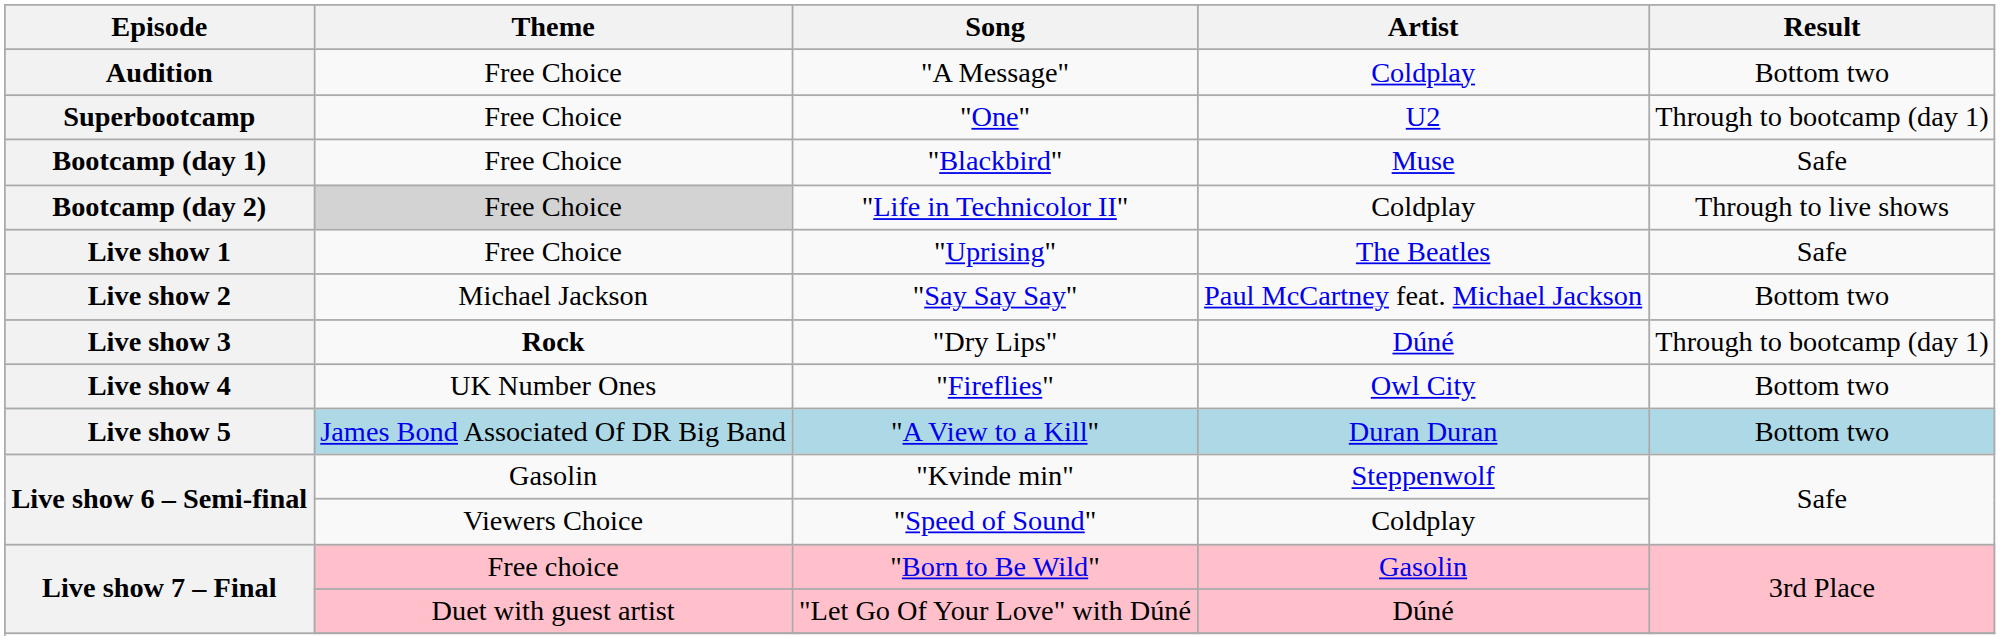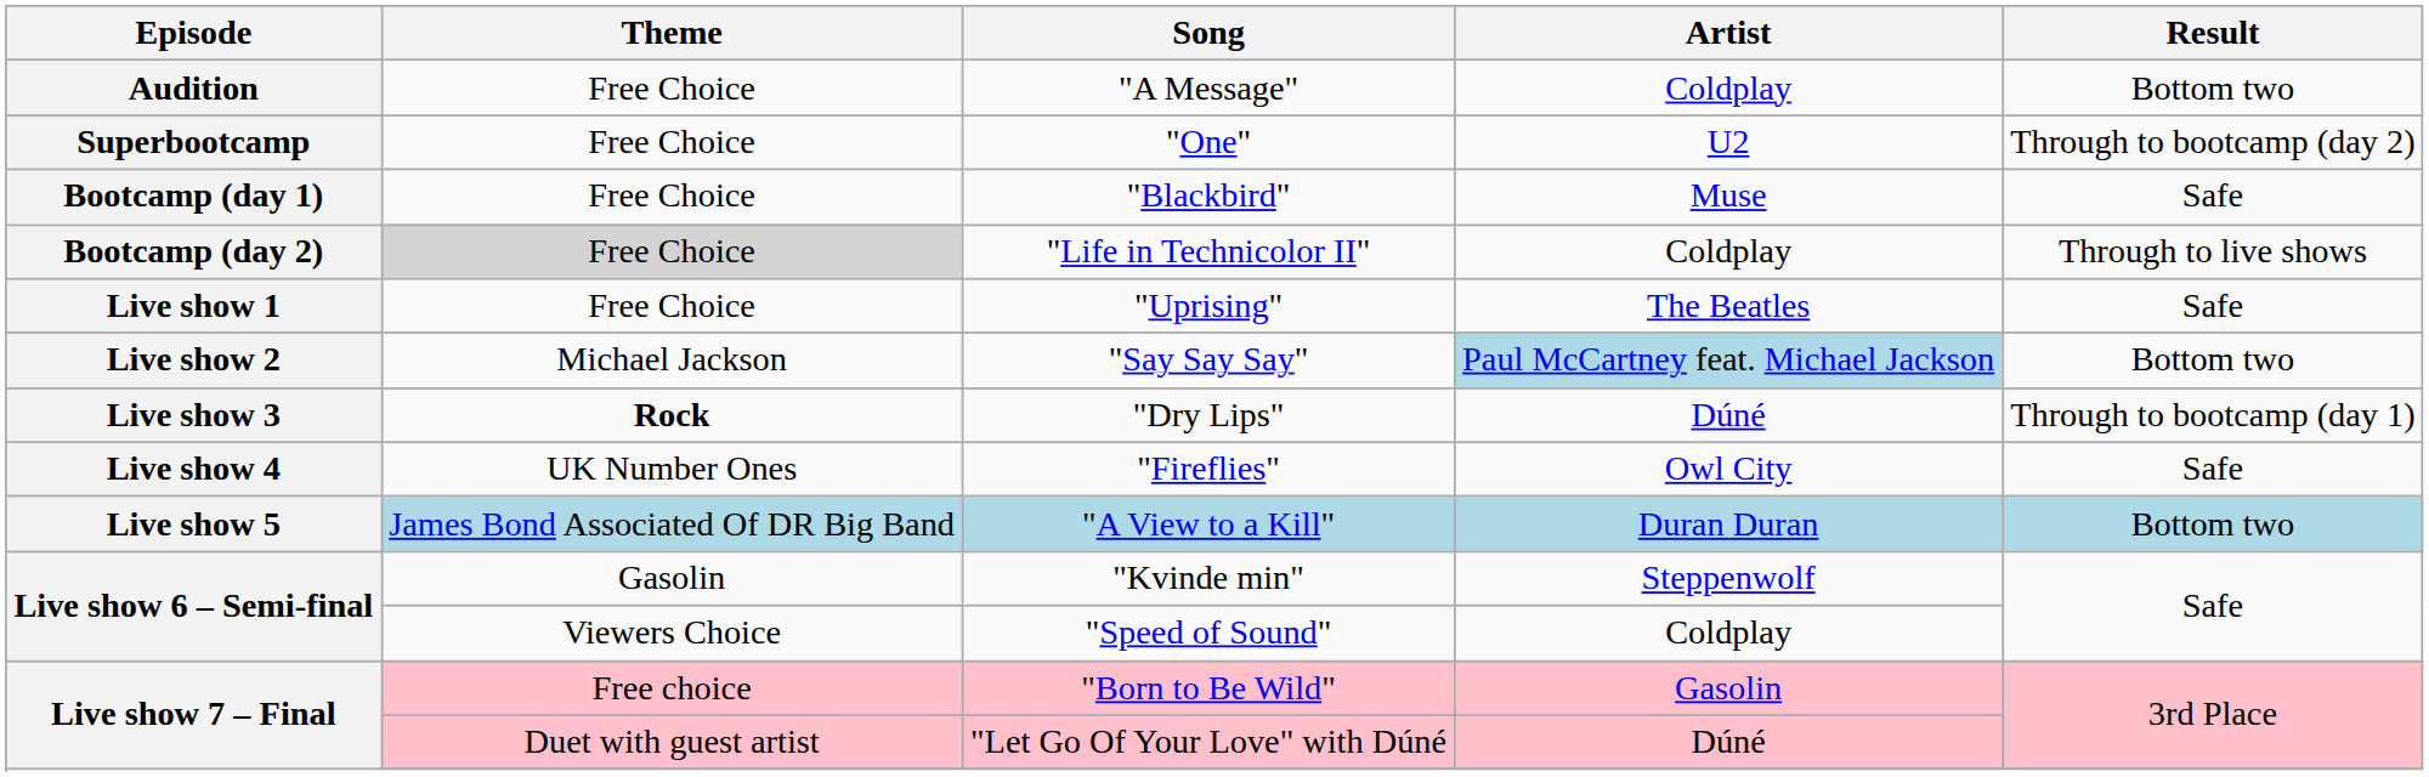 <table class="wikitable" style="text-align:center;">
 <tr>
 <th scope="col">Episode</th>
 <th scope="col">Theme</th>
 <th scope="col">Song</th>
 <th scope="col">Artist</th>
 <th scope="col">Result</th>
 </tr>
 <tr>
 <th scope="row">Audition</th>
 <td>Free Choice</td>
 <td>"A Message"</td>
 <td><a href='#'>Coldplay</a></td>
 <td>Bottom two</td>
 </tr>
 <tr>
 <th scope="row">Superbootcamp</th>
 <td>Free Choice</td>
 <td>"<a href='#'>One</a>"</td>
 <td><a href='#'>U2</a></td>
-<td>Through to bootcamp (day 1)</td>
+<td>Through to bootcamp (day 2)</td>
 </tr>
 <tr>
 <th scope="row">Bootcamp (day 1)</th>
 <td>Free Choice</td>
 <td>"<a href='#'>Blackbird</a>"</td>
 <td><a href='#'>Muse</a></td>
 <td>Safe</td>
 </tr>
 <tr>
 <th scope="row">Bootcamp (day 2)</th>
 <td style="background: lightgrey;">Free Choice</td>
 <td>"<a href='#'>Life in Technicolor II</a>"</td>
 <td>Coldplay</td>
 <td>Through to live shows</td>
 </tr>
 <tr>
 <th scope="row">Live show 1</th>
 <td>Free Choice</td>
 <td>"<a href='#'>Uprising</a>"</td>
 <td><a href='#'>The Beatles</a></td>
 <td>Safe</td>
 </tr>
 <tr>
 <th scope="row">Live show 2</th>
 <td>Michael Jackson</td>
 <td>"<a href='#'>Say Say Say</a>"</td>
-<td><a href='#'>Paul McCartney</a> feat. <a href='#'>Michael Jackson</a></td>
+<td style="background: lightblue;"><a href='#'>Paul McCartney</a> feat. <a href='#'>Michael Jackson</a></td>
 <td>Bottom two</td>
 </tr>
 <tr>
 <th scope="row">Live show 3</th>
 <td><strong>Rock</strong></td>
 <td>"Dry Lips"</td>
 <td><a href='#'>Dúné</a></td>
 <td>Through to bootcamp (day 1)</td>
 </tr>
 <tr>
 <th scope="row">Live show 4</th>
 <td>UK Number Ones</td>
 <td>"<a href='#'>Fireflies</a>"</td>
 <td><a href='#'>Owl City</a></td>
-<td>Bottom two</td>
+<td>Safe</td>
 </tr>
 <tr bgcolor=lightblue>
 <th scope="row">Live show 5</th>
 <td><a href='#'>James Bond</a> Associated Of DR Big Band</td>
 <td>"<a href='#'>A View to a Kill</a>"</td>
 <td><a href='#'>Duran Duran</a></td>
 <td>Bottom two</td>
 </tr>
 <tr>
 <th scope="row" rowspan="2">Live show 6 – Semi-final</th>
 <td>Gasolin</td>
 <td>"Kvinde min"</td>
 <td><a href='#'>Steppenwolf</a></td>
 <td rowspan="2">Safe</td>
 </tr>
 <tr>
 <td>Viewers Choice</td>
 <td>"<a href='#'>Speed of Sound</a>"</td>
 <td>Coldplay</td>
 </tr>
 <tr bgcolor=pink>
 <th scope="row" rowspan="3">Live show 7 – Final</th>
 <td>Free choice</td>
 <td>"<a href='#'>Born to Be Wild</a>"</td>
 <td><a href='#'>Gasolin</a></td>
 <td rowspan="2">3rd Place</td>
 </tr>
 <tr bgcolor=pink>
 <td>Duet with guest artist</td>
 <td>"Let Go Of Your Love" with Dúné</td>
 <td>Dúné</td>
 </tr>
 <tr>
 </tr>
 </table>
